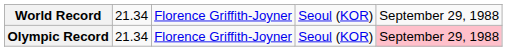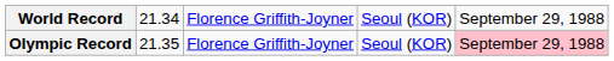 <table class="wikitable" style="font-size:95%;">
 <tr>
 <th>World Record</th>
 <td>21.34</td>
 <td> <a href='#'>Florence Griffith-Joyner</a></td>
 <td><a href='#'>Seoul</a> (<a href='#'>KOR</a>)</td>
 <td>September 29, 1988</td>
 </tr>
 <tr>
 <th>Olympic Record</th>
-<td>21.34</td>
+<td>21.35</td>
 <td> <a href='#'>Florence Griffith-Joyner</a></td>
 <td><a href='#'>Seoul</a> (<a href='#'>KOR</a>)</td>
 <td style="background: pink;">September 29, 1988</td>
 </tr>
 </table>
